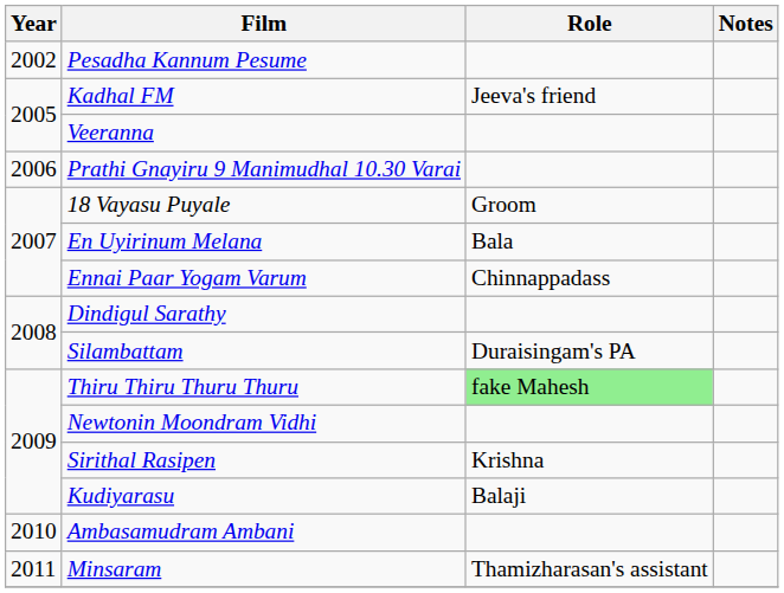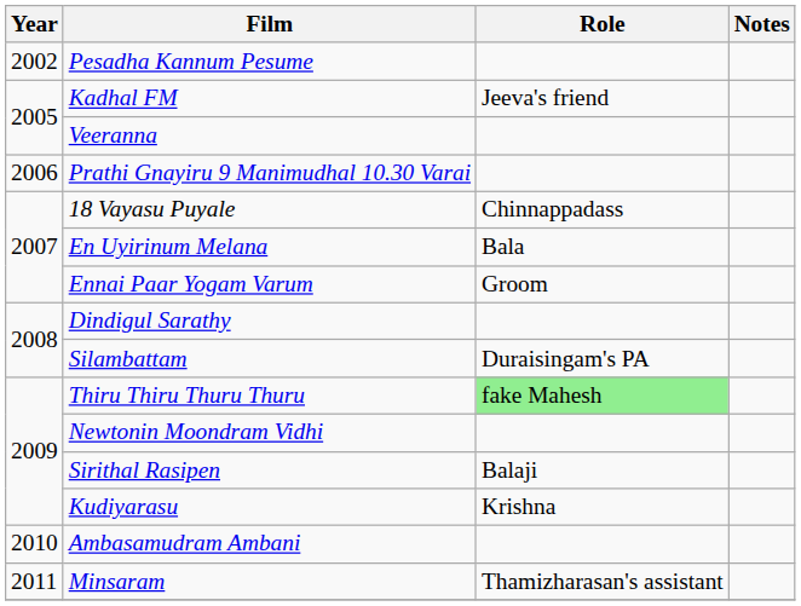 <table class="wikitable sortable">
 <tr>
 <th>Year</th>
 <th>Film</th>
 <th>Role</th>
 <th class=unsortable>Notes</th>
 </tr>
 <tr>
 <td>2002</td>
 <td><em><a href='#'>Pesadha Kannum Pesume</a></em></td>
 <td></td>
 <td></td>
 </tr>
 <tr>
 <td rowspan="2">2005</td>
 <td><em><a href='#'>Kadhal FM</a></em></td>
 <td>Jeeva's friend</td>
 <td></td>
 </tr>
 <tr>
 <td><em><a href='#'>Veeranna</a></em></td>
 <td></td>
 <td></td>
 </tr>
 <tr>
 <td>2006</td>
 <td><em><a href='#'>Prathi Gnayiru 9 Manimudhal 10.30 Varai</a></em></td>
 <td></td>
 <td></td>
 </tr>
 <tr>
 <td rowspan="3">2007</td>
 <td><em>18 Vayasu Puyale</em></td>
-<td>Groom</td>
+<td>Chinnappadass</td>
 <td></td>
 </tr>
 <tr>
 <td><em><a href='#'>En Uyirinum Melana</a></em></td>
 <td>Bala</td>
 <td></td>
 </tr>
 <tr>
 <td><em><a href='#'>Ennai Paar Yogam Varum</a></em></td>
-<td>Chinnappadass</td>
+<td>Groom</td>
 <td></td>
 </tr>
 <tr>
 <td rowspan="2">2008</td>
 <td><em><a href='#'>Dindigul Sarathy</a></em></td>
 <td></td>
 <td></td>
 </tr>
 <tr>
 <td><em><a href='#'>Silambattam</a></em></td>
 <td>Duraisingam's PA</td>
 </tr>
 <tr>
 <td rowspan="4">2009</td>
 <td><em><a href='#'>Thiru Thiru Thuru Thuru</a></em></td>
 <td style="background: lightgreen;">fake Mahesh</td>
 <td></td>
 </tr>
 <tr>
 <td><em><a href='#'>Newtonin Moondram Vidhi</a></em></td>
 <td></td>
 <td></td>
 </tr>
 <tr>
 <td><em><a href='#'>Sirithal Rasipen</a></em></td>
-<td>Krishna</td>
+<td>Balaji</td>
 <td></td>
 </tr>
 <tr>
 <td><em><a href='#'>Kudiyarasu</a></em></td>
-<td>Balaji</td>
+<td>Krishna</td>
 <td></td>
 </tr>
 <tr>
 <td>2010</td>
 <td><em><a href='#'>Ambasamudram Ambani</a></em></td>
 <td></td>
 <td></td>
 </tr>
 <tr>
 <td>2011</td>
 <td><em><a href='#'>Minsaram</a></em></td>
 <td>Thamizharasan's assistant</td>
 <td></td>
 </tr>
 <tr>
 </tr>
 </table>
